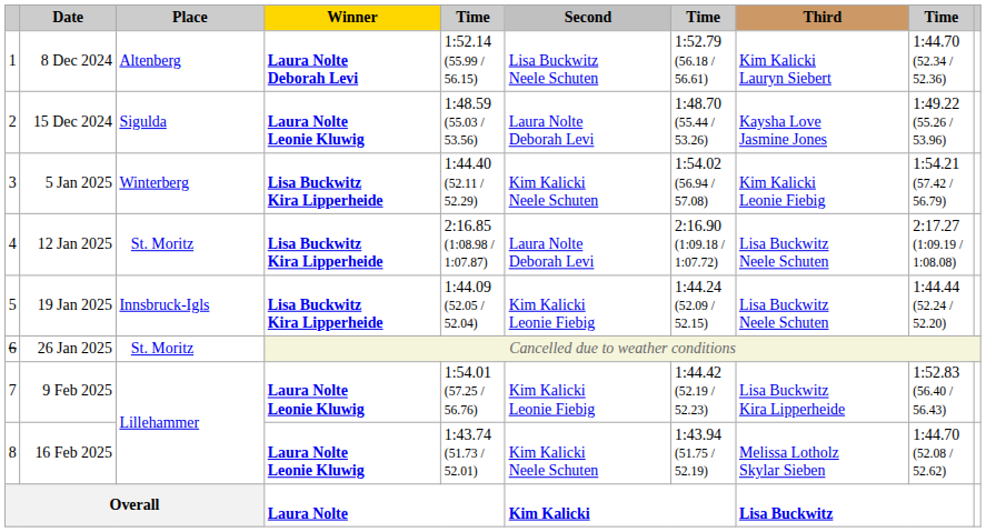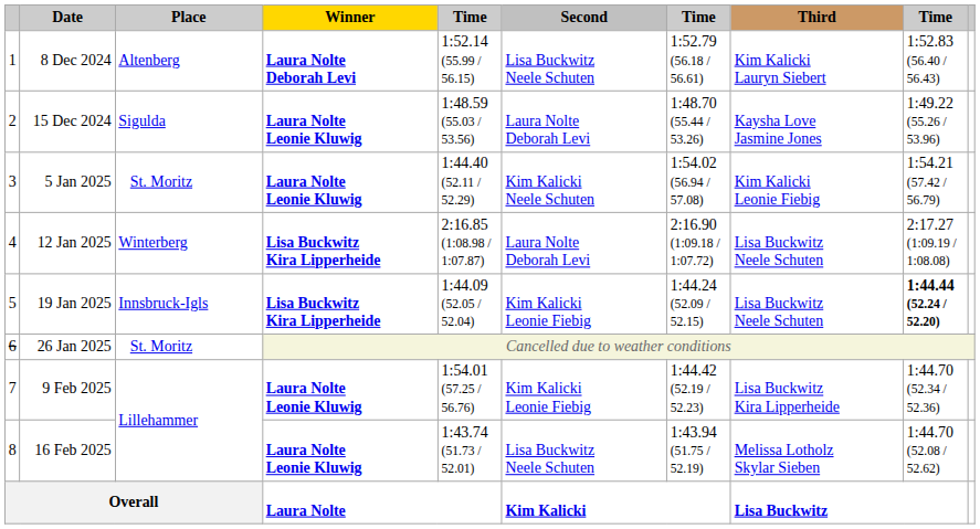 <table class="wikitable plainrowheaders" style="background:#fff; font-size:86%; line-height:16px; border:grey solid 1px; border-collapse:collapse;">
 <tr style="background-color:#E4E4E4">
 <th scope="col" style="background:#ccc; width=10 px;"></th>
 <th scope="col" style="background:#ccc; width:130px;">Date</th>
 <th scope="col" style="background:#ccc; width:180px;">Place</th>
 <th scope="col" style="background:gold; width:230px;">Winner</th>
 <th scope="col" style="background:#ccc; width:60px;">Time</th>
 <th scope="col" style="background:silver; width:230px;">Second</th>
 <th scope="col" style="background:#ccc; width:60px;">Time</th>
 <th scope="col" style="background:#c96; width:230px;">Third</th>
 <th scope="col" style="background:#ccc; width:60px;">Time</th>
 <th scope="col" style="background:#ccc; width=10px;"></th>
 </tr>
 <tr>
 <td align="center">1</td>
 <td align="right">8 Dec 2024</td>
 <td> <a href='#'>Altenberg</a></td>
 <td><strong><small></small><br><a href='#'>Laura Nolte</a><br><a href='#'>Deborah Levi</a></strong></td>
 <td>1:52.14<br><small>(55.99 / 56.15)</small></td>
 <td><small></small><br><a href='#'>Lisa Buckwitz</a><br><a href='#'>Neele Schuten</a></td>
 <td>1:52.79<br><small>(56.18 / 56.61)</small></td>
 <td><small></small><br><a href='#'>Kim Kalicki</a><br><a href='#'>Lauryn Siebert</a></td>
-<td>1:44.70<br><small>(52.34 / 52.36)</small></td>
+<td>1:52.83<br><small>(56.40 / 56.43)</small></td>
 <td></td>
 </tr>
 <tr>
 <td align="center">2</td>
 <td align="right">15 Dec 2024</td>
 <td> <a href='#'>Sigulda</a></td>
 <td><strong><small></small><br><a href='#'>Laura Nolte</a><br><a href='#'>Leonie Kluwig</a></strong></td>
 <td>1:48.59<br><small>(55.03 / 53.56)</small></td>
 <td><small></small><br><a href='#'>Laura Nolte</a><br><a href='#'>Deborah Levi</a></td>
 <td>1:48.70<br><small>(55.44 / 53.26)</small></td>
 <td><small></small><br><a href='#'>Kaysha Love</a><br><a href='#'>Jasmine Jones</a></td>
 <td>1:49.22<br><small>(55.26 / 53.96)</small></td>
 <td></td>
 </tr>
 <tr>
 <td align="center">3</td>
 <td align="right">5 Jan 2025</td>
-<td> <a href='#'>Winterberg</a></td>
-<td><small></small><br><strong><a href='#'>Lisa Buckwitz</a><br><a href='#'>Kira Lipperheide</a></strong></td>
+<td>   <a href='#'>St. Moritz</a></td>
+<td><strong><small></small><br><a href='#'>Laura Nolte</a><br><a href='#'>Leonie Kluwig</a></strong></td>
 <td>1:44.40<br><small>(52.11 / 52.29)</small></td>
 <td><small></small><br><a href='#'>Kim Kalicki</a><br><a href='#'>Neele Schuten</a></td>
 <td>1:54.02<br><small>(56.94 / 57.08)</small></td>
 <td><small></small><br><a href='#'>Kim Kalicki</a><br><a href='#'>Leonie Fiebig</a></td>
 <td>1:54.21<br><small>(57.42 / 56.79)</small></td>
 <td></td>
 </tr>
 <tr>
 <td align="center">4</td>
 <td align="right">12 Jan 2025</td>
-<td>   <a href='#'>St. Moritz</a></td>
+<td> <a href='#'>Winterberg</a></td>
 <td><small></small><br><strong><a href='#'>Lisa Buckwitz</a><br><a href='#'>Kira Lipperheide</a></strong></td>
 <td>2:16.85<br><small>(1:08.98 / 1:07.87)</small></td>
 <td><small></small><br><a href='#'>Laura Nolte</a><br><a href='#'>Deborah Levi</a></td>
 <td>2:16.90<br><small>(1:09.18 / 1:07.72)</small></td>
 <td><small></small><br><a href='#'>Lisa Buckwitz</a><br><a href='#'>Neele Schuten</a></td>
 <td>2:17.27<br><small>(1:09.19 / 1:08.08)</small></td>
 <td></td>
 </tr>
 <tr>
 <td style="text-align:center">5</td>
 <td style="text-align:right">19 Jan 2025</td>
 <td> <a href='#'>Innsbruck-Igls</a></td>
 <td><small></small><br><strong><a href='#'>Lisa Buckwitz</a><br><a href='#'>Kira Lipperheide</a></strong></td>
 <td>1:44.09<br><small>(52.05 / 52.04)</small></td>
 <td><small></small><br><a href='#'>Kim Kalicki</a><br><a href='#'>Leonie Fiebig</a></td>
 <td>1:44.24<br><small>(52.09 / 52.15)</small></td>
 <td><small></small><br><a href='#'>Lisa Buckwitz</a><br><a href='#'>Neele Schuten</a></td>
-<td>1:44.44<br><small>(52.24 / 52.20)</small></td>
+<td><strong>1:44.44<br><small>(52.24 / 52.20)</small></strong></td>
 <td></td>
 </tr>
 <tr>
 <td style="text-align:center"><s>6</s></td>
 <td style="text-align:right">26 Jan 2025</td>
 <td>   <a href='#'>St. Moritz</a></td>
 <td colspan=7 align=center bgcolor="F5F5DC" style=color:#696969><em>Cancelled due to weather conditions</em> </td>
 </tr>
 <tr>
 <td style="text-align:center">7</td>
 <td style="text-align:right">9 Feb 2025</td>
 <td rowspan=2> <a href='#'>Lillehammer</a></td>
 <td><strong><small></small><br><a href='#'>Laura Nolte</a><br><a href='#'>Leonie Kluwig</a></strong></td>
 <td>1:54.01<br><small>(57.25 / 56.76)</small></td>
 <td><small></small><br><a href='#'>Kim Kalicki</a><br><a href='#'>Leonie Fiebig</a></td>
 <td>1:44.42<br><small>(52.19 / 52.23)</small></td>
 <td><small></small><br><a href='#'>Lisa Buckwitz</a><br><a href='#'>Kira Lipperheide</a></td>
-<td>1:52.83<br><small>(56.40 / 56.43)</small></td>
+<td>1:44.70<br><small>(52.34 / 52.36)</small></td>
 <td></td>
 </tr>
 <tr>
 <td style="text-align:center">8</td>
 <td style="text-align:right">16 Feb 2025</td>
 <td><strong><small></small><br><a href='#'>Laura Nolte</a><br><a href='#'>Leonie Kluwig</a></strong></td>
 <td>1:43.74<br><small>(51.73 / 52.01)</small></td>
-<td><small></small><br><a href='#'>Kim Kalicki</a><br><a href='#'>Neele Schuten</a></td>
+<td><small></small><br><a href='#'>Lisa Buckwitz</a><br><a href='#'>Neele Schuten</a></td>
 <td>1:43.94<br><small>(51.75 / 52.19)</small></td>
 <td><small></small><br><a href='#'>Melissa Lotholz</a><br><a href='#'>Skylar Sieben</a></td>
 <td>1:44.70<br><small>(52.08 / 52.62)</small></td>
 <td></td>
 </tr>
 <tr>
 <th colspan="3">Overall</th>
 <td colspan="2"><strong><small></small><br><a href='#'>Laura Nolte</a></strong></td>
 <td colspan="2"><strong><small></small><br><a href='#'>Kim Kalicki</a></strong></td>
 <td colspan="2"><strong><small></small><br><a href='#'>Lisa Buckwitz</a></strong></td>
 <td></td>
 </tr>
 </table>
